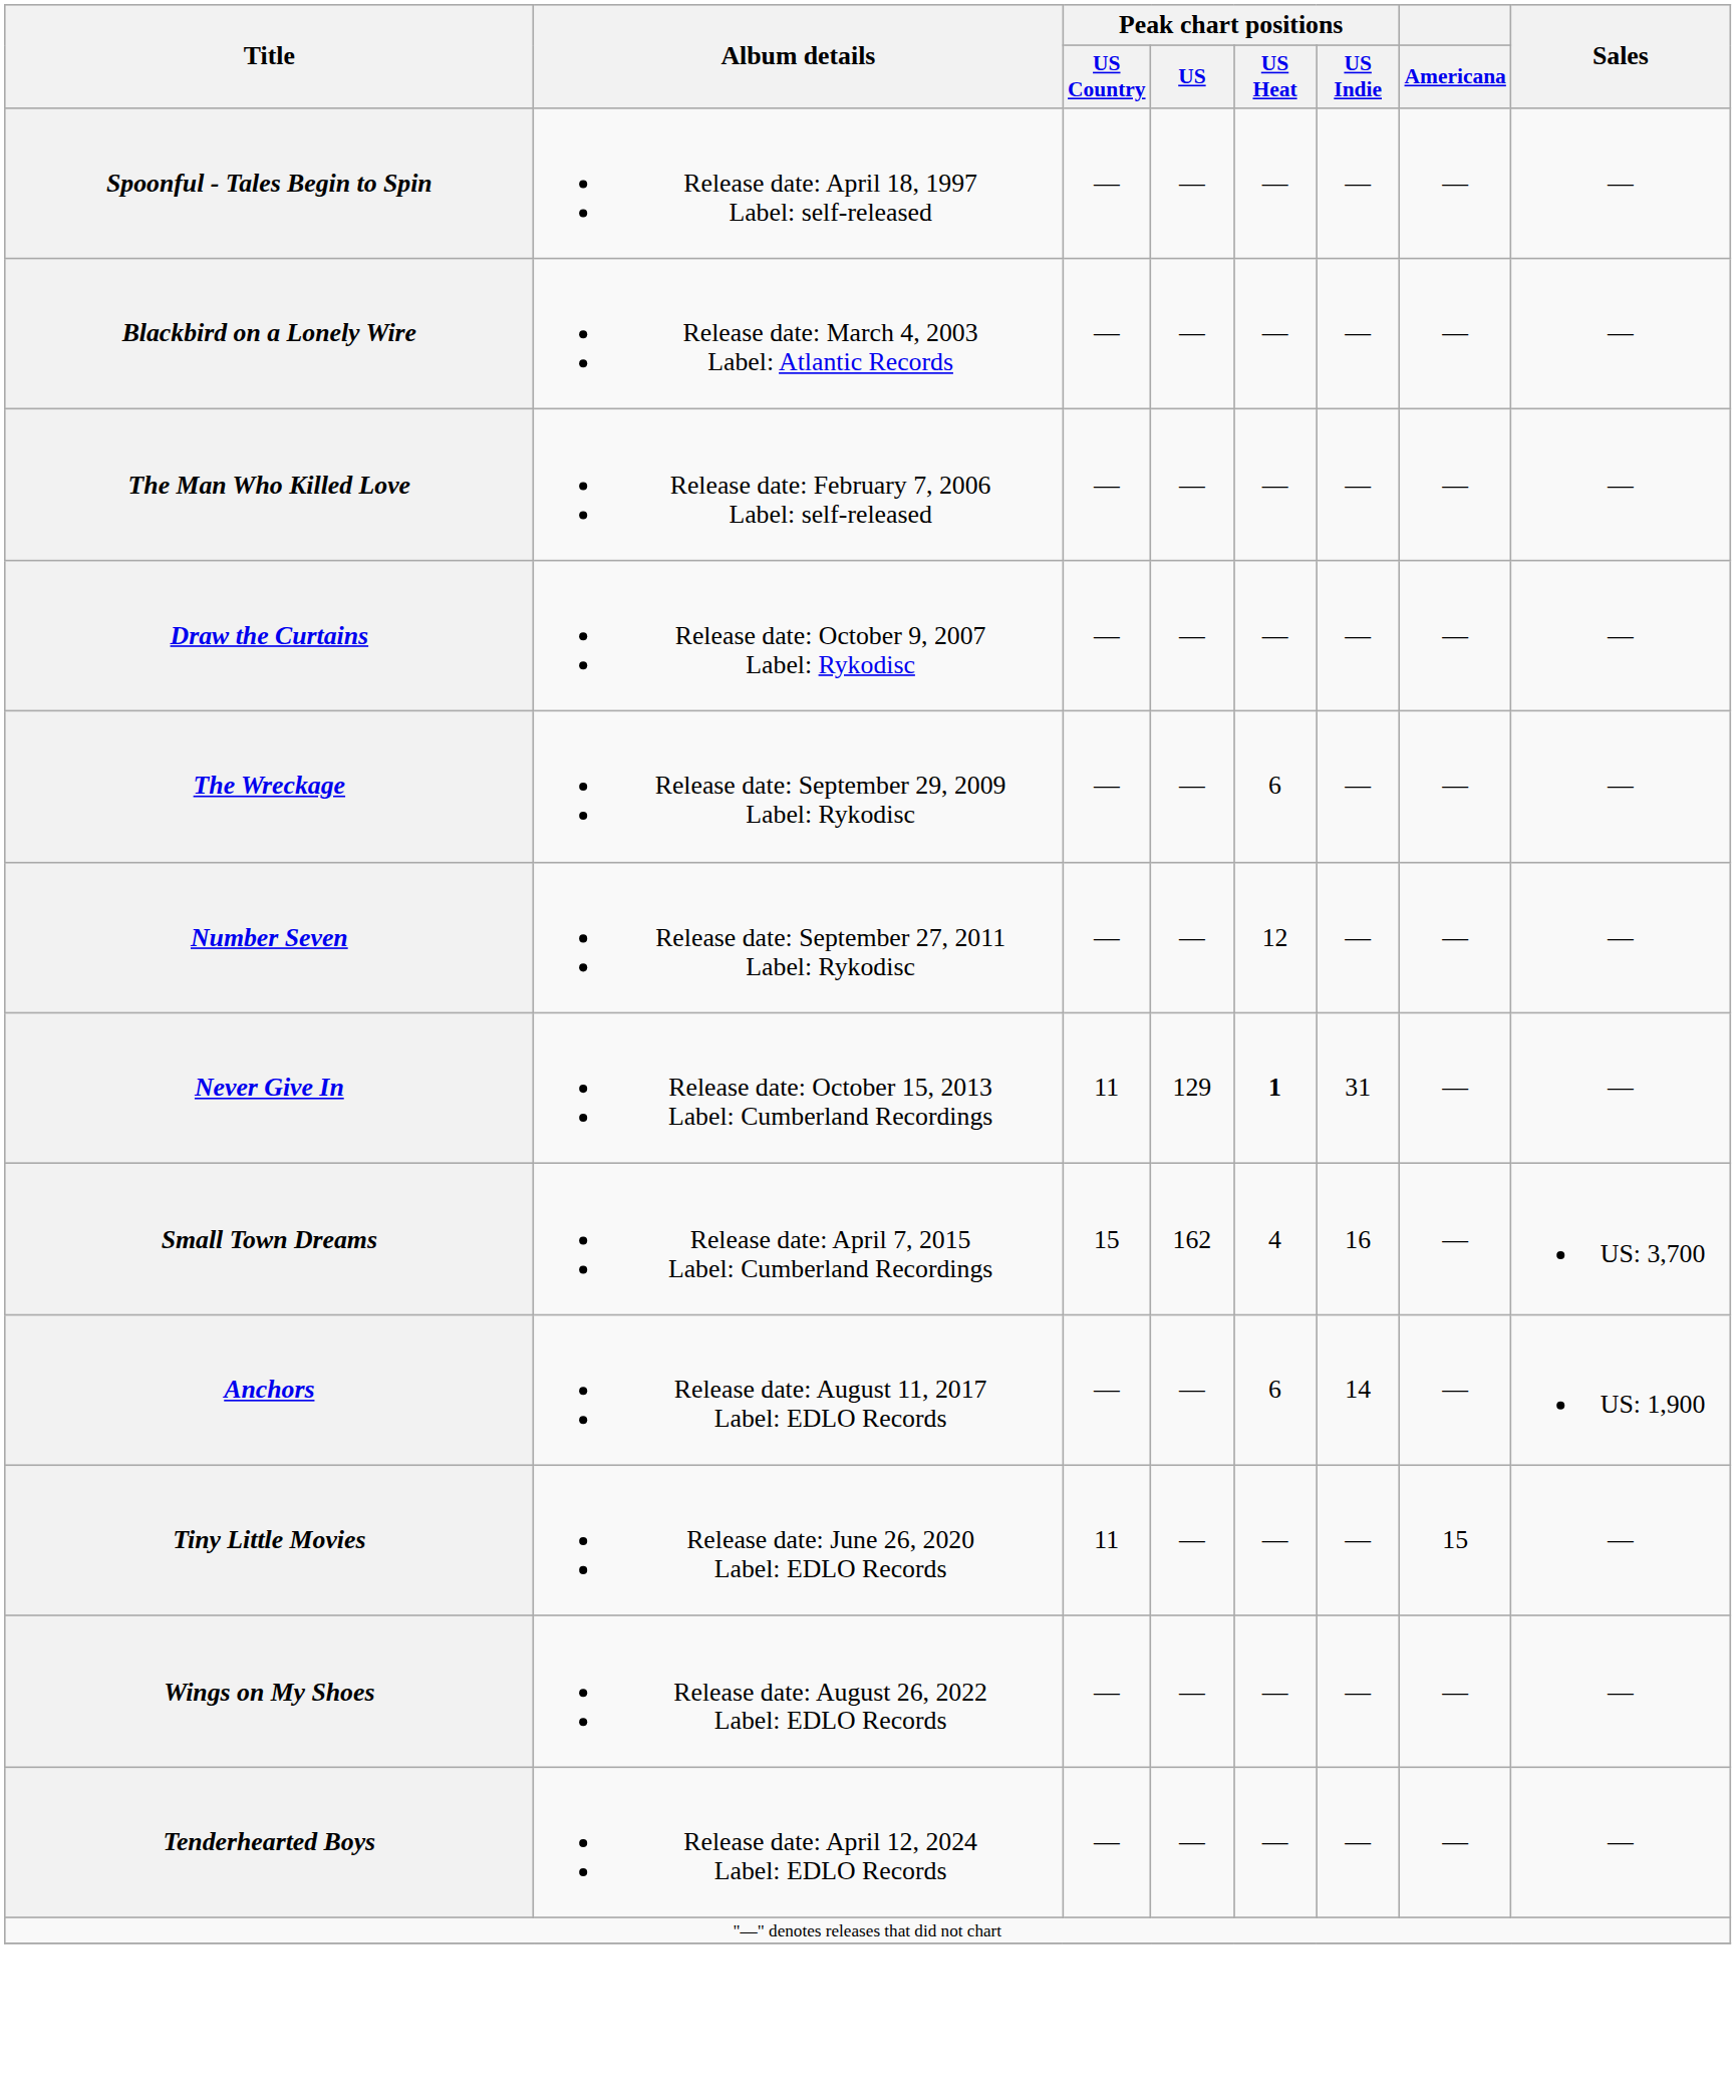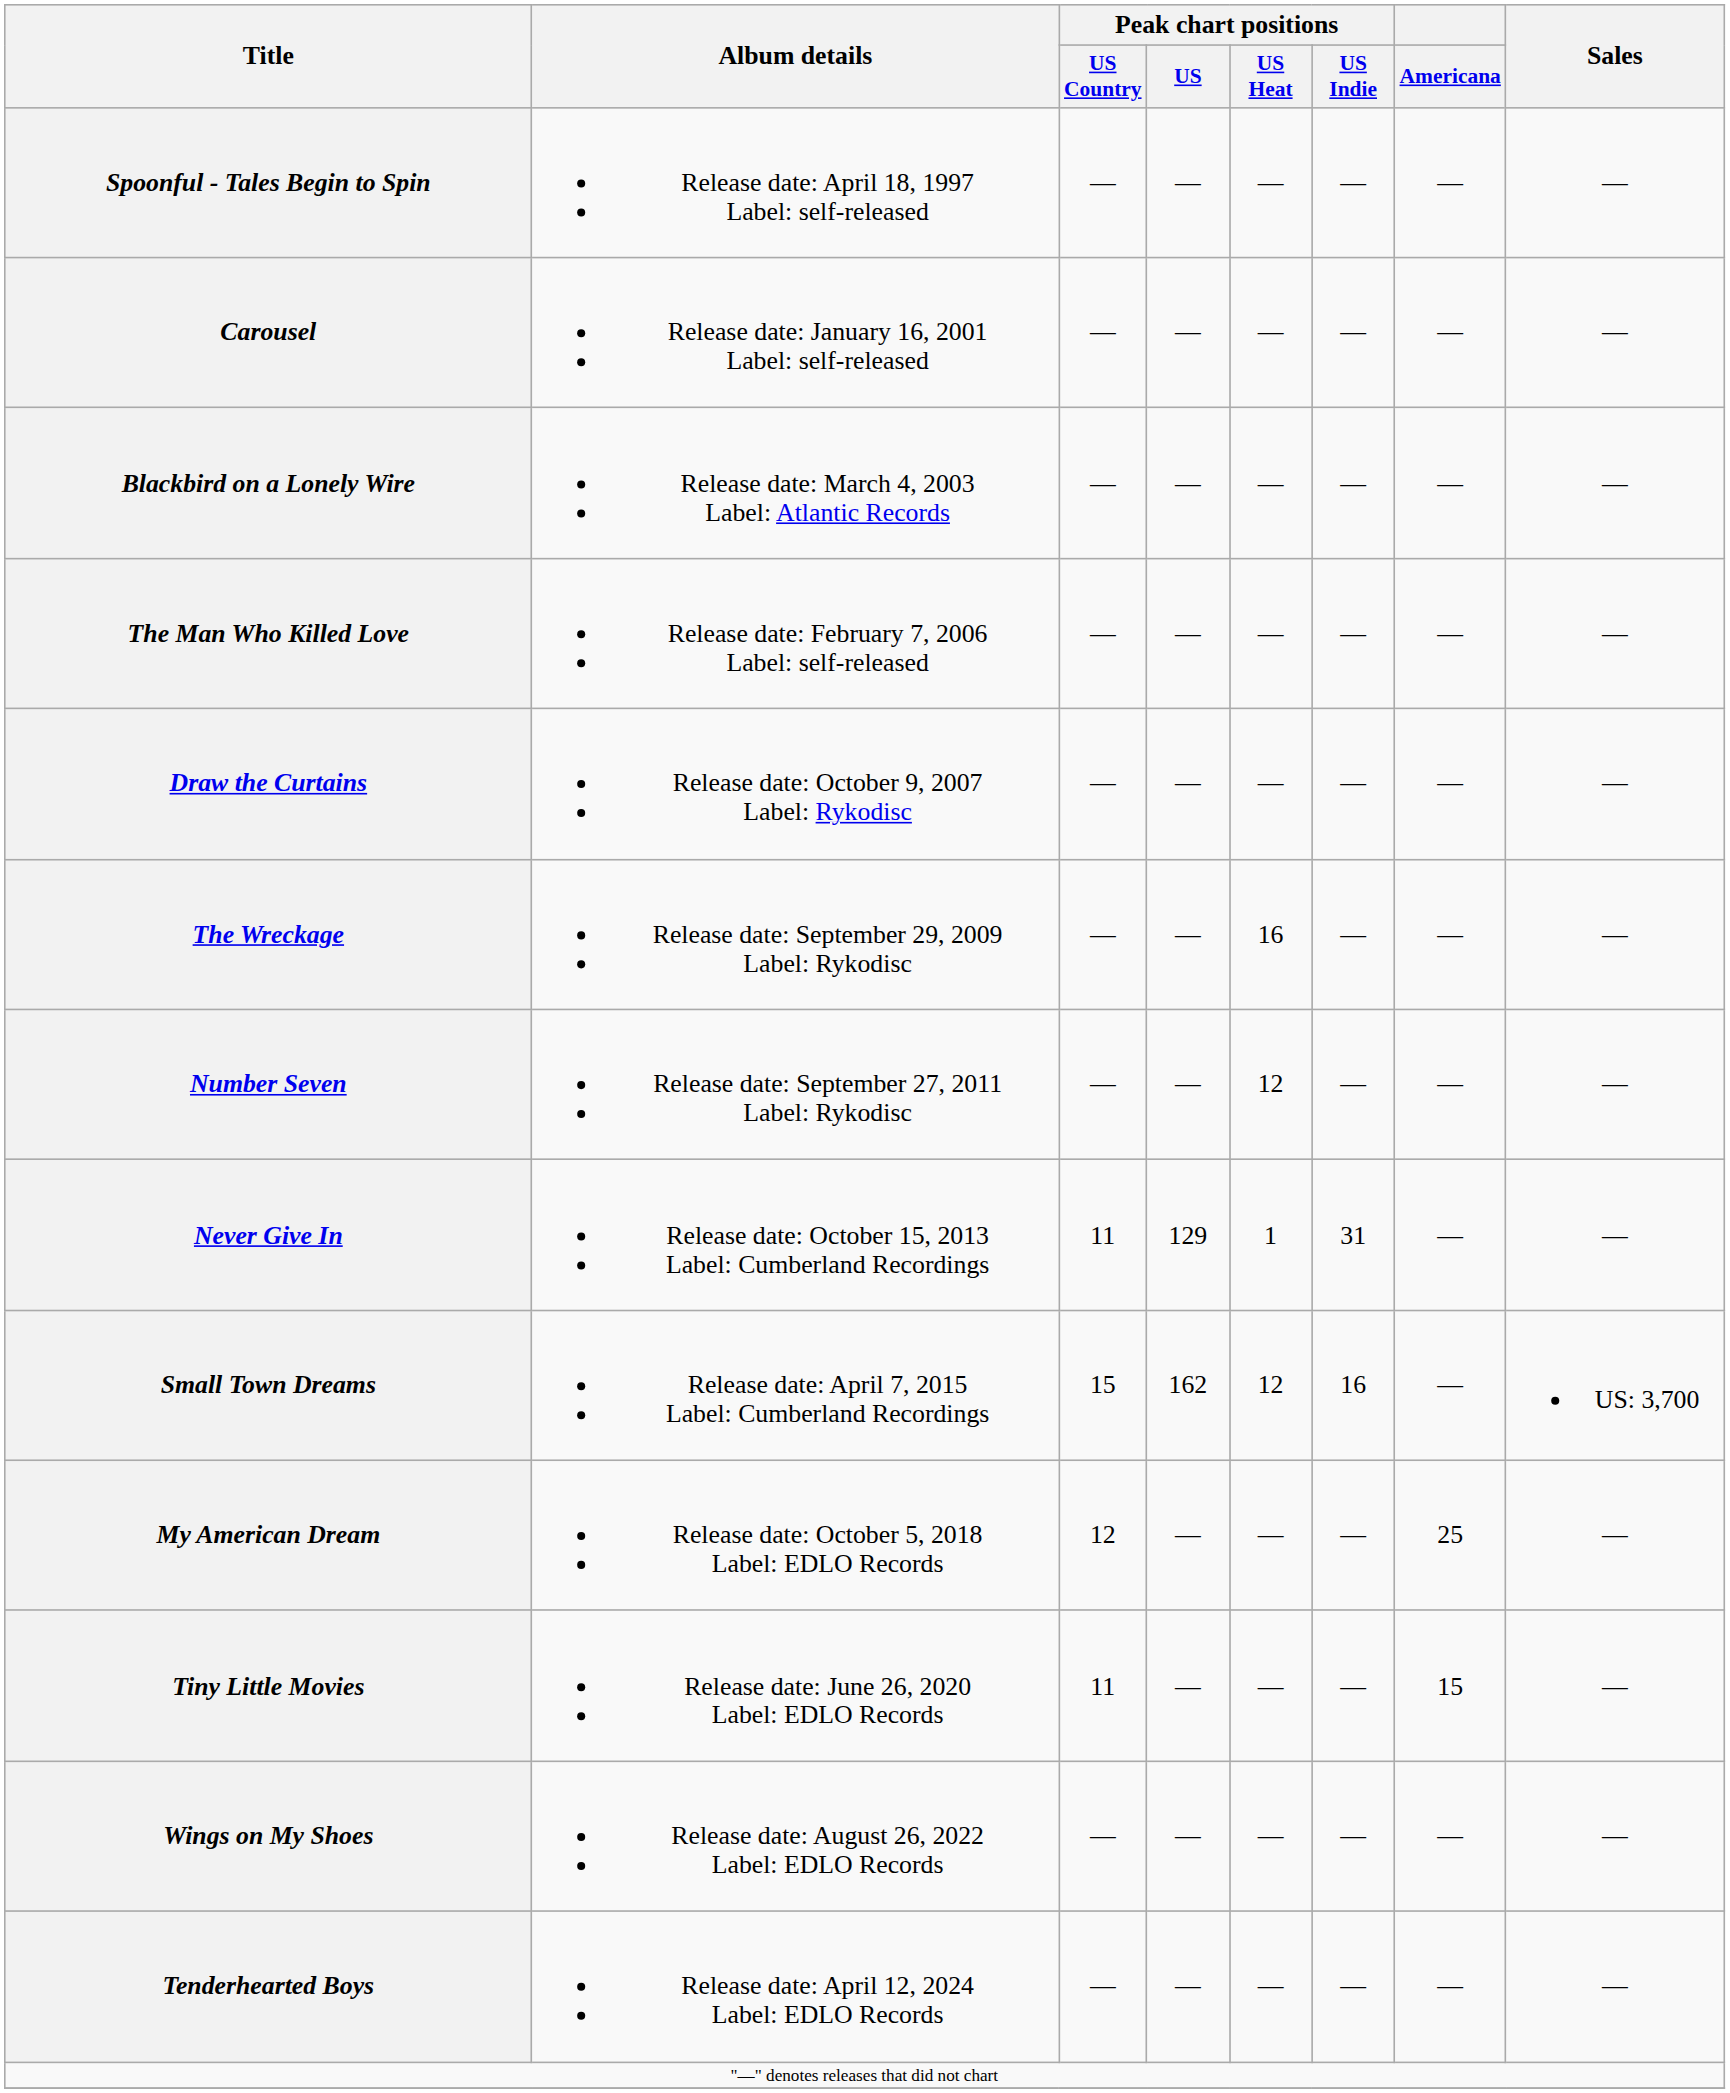 <table class="wikitable plainrowheaders" style="text-align:center;">
 <tr>
 <th rowspan="2" style="width:20em;">Title</th>
 <th rowspan="2" style="width:20em;">Album details</th>
 <th colspan="4">Peak chart positions</th>
 <th></th>
 <th rowspan="2" style="width:8em;">Sales</th>
 </tr>
 <tr style="font-size:smaller;">
 <th width="45"><a href='#'>US Country</a><br></th>
 <th width="45"><a href='#'>US</a><br></th>
 <th width="45"><a href='#'>US<br>Heat</a><br></th>
 <th width="45"><a href='#'>US<br>Indie</a><br></th>
 <th><a href='#'>Americana</a></th>
 </tr>
 <tr>
 <th scope="row"><em>Spoonful - Tales Begin to Spin</em></th>
 <td><br><ul><li>Release date: April 18, 1997</li><li>Label: self-released</li></ul></td>
+<td>—</td>
+<td>—</td>
+<td>—</td>
+<td>—</td>
+<td>—</td>
+<td>—</td>
+</tr>
+<tr>
+<th scope="row"><em>Carousel</em></th>
+<td><br><ul><li>Release date: January 16, 2001</li><li>Label: self-released</li></ul></td>
 <td>—</td>
 <td>—</td>
 <td>—</td>
 <td>—</td>
 <td>—</td>
 <td>—</td>
 </tr>
 <tr>
 <th scope="row"><em>Blackbird on a Lonely Wire</em></th>
 <td><br><ul><li>Release date: March 4, 2003</li><li>Label: <a href='#'>Atlantic Records</a></li></ul></td>
 <td>—</td>
 <td>—</td>
 <td>—</td>
 <td>—</td>
 <td>—</td>
 <td>—</td>
 </tr>
 <tr>
 <th scope="row"><em>The Man Who Killed Love</em></th>
 <td><br><ul><li>Release date: February 7, 2006</li><li>Label: self-released</li></ul></td>
 <td>—</td>
 <td>—</td>
 <td>—</td>
 <td>—</td>
 <td>—</td>
 <td>—</td>
 </tr>
 <tr>
 <th scope="row"><em><a href='#'>Draw the Curtains</a></em></th>
 <td><br><ul><li>Release date: October 9, 2007</li><li>Label: <a href='#'>Rykodisc</a></li></ul></td>
 <td>—</td>
 <td>—</td>
 <td>—</td>
 <td>—</td>
 <td>—</td>
 <td>—</td>
 </tr>
 <tr>
 <th scope="row"><em><a href='#'>The Wreckage</a></em></th>
 <td><br><ul><li>Release date: September 29, 2009</li><li>Label: Rykodisc</li></ul></td>
 <td>—</td>
 <td>—</td>
-<td>6</td>
+<td>16</td>
 <td>—</td>
 <td>—</td>
 <td>—</td>
 </tr>
 <tr>
 <th scope="row"><em><a href='#'>Number Seven</a></em></th>
 <td><br><ul><li>Release date: September 27, 2011</li><li>Label: Rykodisc</li></ul></td>
 <td>—</td>
 <td>—</td>
 <td>12</td>
 <td>—</td>
 <td>—</td>
 <td>—</td>
 </tr>
 <tr>
 <th scope="row"><em><a href='#'>Never Give In</a></em></th>
 <td><br><ul><li>Release date: October 15, 2013</li><li>Label: Cumberland Recordings</li></ul></td>
 <td>11</td>
 <td>129</td>
-<td><strong>1</strong></td>
+<td>1</td>
 <td>31</td>
 <td>—</td>
 <td>—</td>
 </tr>
 <tr>
 <th scope="row"><em>Small Town Dreams</em></th>
 <td><br><ul><li>Release date: April 7, 2015</li><li>Label: Cumberland Recordings</li></ul></td>
 <td>15</td>
 <td>162</td>
-<td>4</td>
+<td>12</td>
 <td>16</td>
 <td>—</td>
 <td><br><ul><li>US: 3,700</li></ul></td>
 </tr>
 <tr>
-<th scope="row"><em><a href='#'>Anchors</a></em></th>
-<td><br><ul><li>Release date: August 11, 2017</li><li>Label: EDLO Records</li></ul></td>
+<th scope="row"><em>My American Dream</em></th>
+<td><br><ul><li>Release date: October 5, 2018</li><li>Label: EDLO Records</li></ul></td>
+<td>12</td>
 <td>—</td>
 <td>—</td>
-<td>6</td>
-<td>14</td>
 <td>—</td>
-<td><br><ul><li>US: 1,900</li></ul></td>
+<td>25</td>
+<td>—</td>
 </tr>
 <tr>
 <th scope="row"><em>Tiny Little Movies</em></th>
 <td><br><ul><li>Release date: June 26, 2020</li><li>Label: EDLO Records</li></ul></td>
 <td>11</td>
 <td>—</td>
 <td>—</td>
 <td>—</td>
 <td>15</td>
 <td>—</td>
 </tr>
 <tr>
 <th scope="row"><em>Wings on My Shoes</em></th>
 <td><br><ul><li>Release date: August 26, 2022</li><li>Label: EDLO Records</li></ul></td>
 <td>—</td>
 <td>—</td>
 <td>—</td>
 <td>—</td>
 <td>—</td>
 <td>—</td>
 </tr>
 <tr>
 <th scope="row"><em>Tenderhearted Boys</em></th>
 <td><br><ul><li>Release date: April 12, 2024</li><li>Label: EDLO Records</li></ul></td>
 <td>—</td>
 <td>—</td>
 <td>—</td>
 <td>—</td>
 <td>—</td>
 <td>—</td>
 </tr>
 <tr>
 <td colspan="8" style="font-size:8pt">"—" denotes releases that did not chart</td>
 </tr>
 <tr>
 </tr>
 </table>
